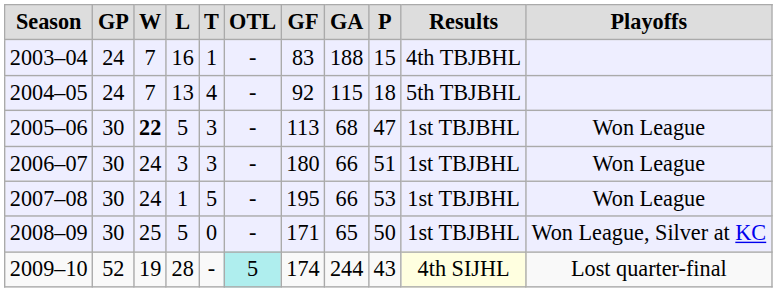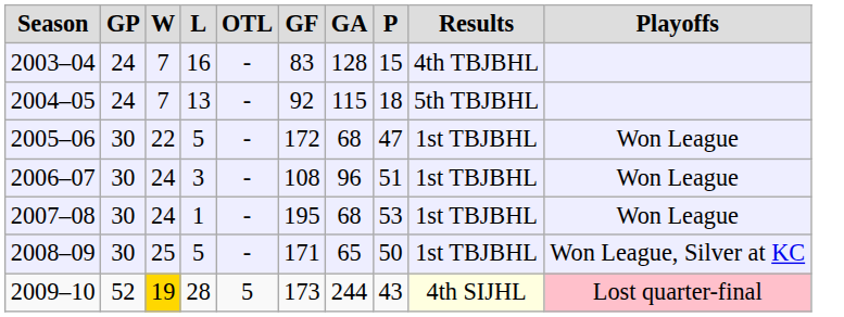 <table class="wikitable">
 <tr align="center"  bgcolor="#dddddd">
 <td><strong>Season</strong></td>
 <td><strong>GP</strong></td>
 <td><strong>W</strong></td>
 <td><strong>L</strong></td>
-<td><strong>T</strong></td>
 <td><strong>OTL</strong></td>
 <td><strong>GF</strong></td>
 <td><strong>GA</strong></td>
 <td><strong>P</strong></td>
 <td><strong>Results</strong></td>
 <td><strong>Playoffs</strong></td>
 </tr>
 <tr align="center" bgcolor="#eeeeff">
 <td>2003–04</td>
 <td>24</td>
 <td>7</td>
 <td>16</td>
-<td>1</td>
 <td>-</td>
 <td>83</td>
-<td>188</td>
+<td>128</td>
 <td>15</td>
 <td>4th TBJBHL</td>
 <td></td>
 </tr>
 <tr align="center" bgcolor="#eeeeff">
 <td>2004–05</td>
 <td>24</td>
 <td>7</td>
 <td>13</td>
-<td>4</td>
 <td>-</td>
 <td>92</td>
 <td>115</td>
 <td>18</td>
 <td>5th TBJBHL</td>
 <td></td>
 </tr>
 <tr align="center" bgcolor="#eeeeff">
 <td>2005–06</td>
 <td>30</td>
-<td><strong>22</strong></td>
+<td>22</td>
 <td>5</td>
-<td>3</td>
 <td>-</td>
-<td>113</td>
+<td>172</td>
 <td>68</td>
 <td>47</td>
 <td>1st TBJBHL</td>
 <td>Won League</td>
 </tr>
 <tr align="center" bgcolor="#eeeeff">
 <td>2006–07</td>
 <td>30</td>
 <td>24</td>
 <td>3</td>
-<td>3</td>
 <td>-</td>
-<td>180</td>
-<td>66</td>
+<td>108</td>
+<td>96</td>
 <td>51</td>
 <td>1st TBJBHL</td>
 <td>Won League</td>
 </tr>
 <tr align="center" bgcolor="#eeeeff">
 <td>2007–08</td>
 <td>30</td>
 <td>24</td>
 <td>1</td>
-<td>5</td>
 <td>-</td>
 <td>195</td>
-<td>66</td>
+<td>68</td>
 <td>53</td>
 <td>1st TBJBHL</td>
 <td>Won League</td>
 </tr>
 <tr align="center" bgcolor="#eeeeff">
 <td>2008–09</td>
 <td>30</td>
 <td>25</td>
 <td>5</td>
-<td>0</td>
 <td>-</td>
 <td>171</td>
 <td>65</td>
 <td>50</td>
 <td>1st TBJBHL</td>
 <td>Won League, Silver at <a href='#'>KC</a></td>
 </tr>
 <tr align="center">
 <td>2009–10</td>
 <td>52</td>
-<td>19</td>
+<td style="background: gold;">19</td>
 <td>28</td>
-<td>-</td>
-<td style="background: paleturquoise;">5</td>
-<td>174</td>
+<td>5</td>
+<td>173</td>
 <td>244</td>
 <td>43</td>
 <td style="background: lightyellow;">4th SIJHL</td>
-<td>Lost quarter-final</td>
+<td style="background: pink;">Lost quarter-final</td>
 </tr>
 </table>
